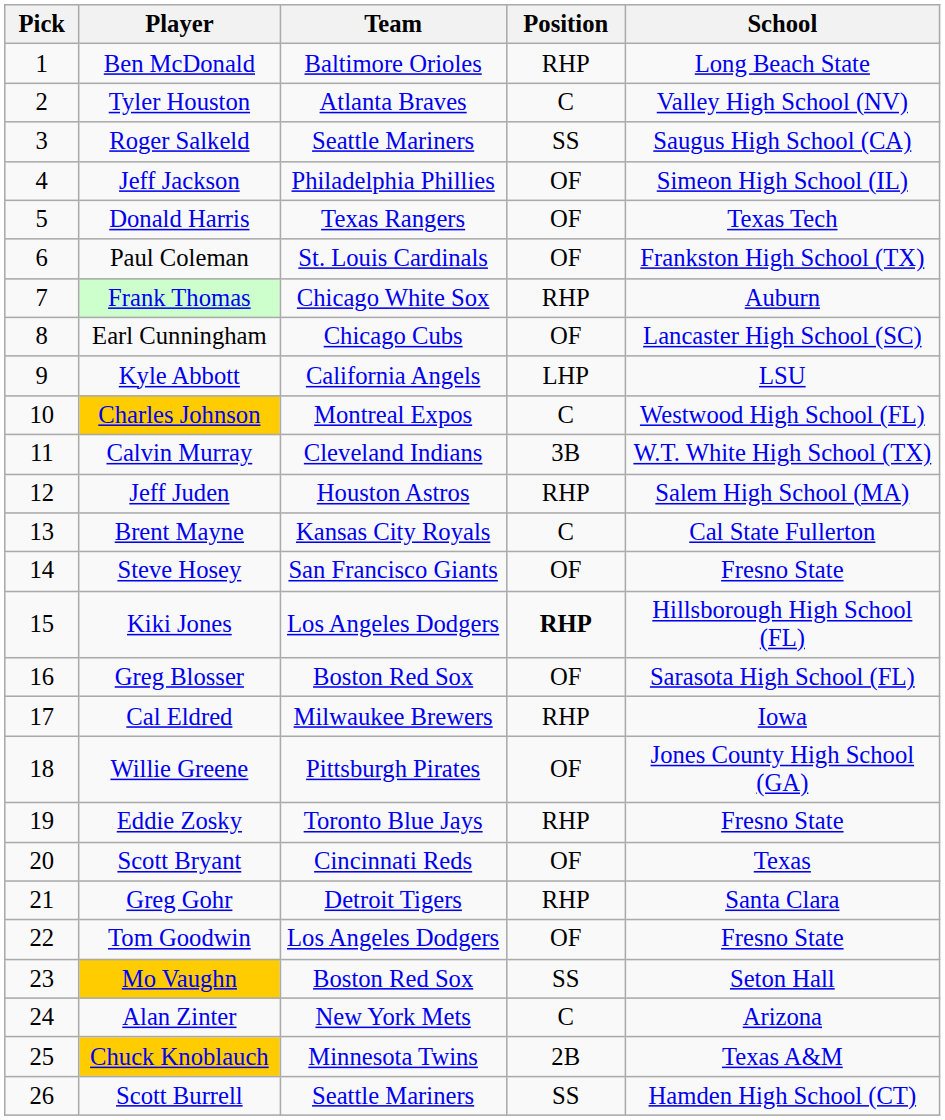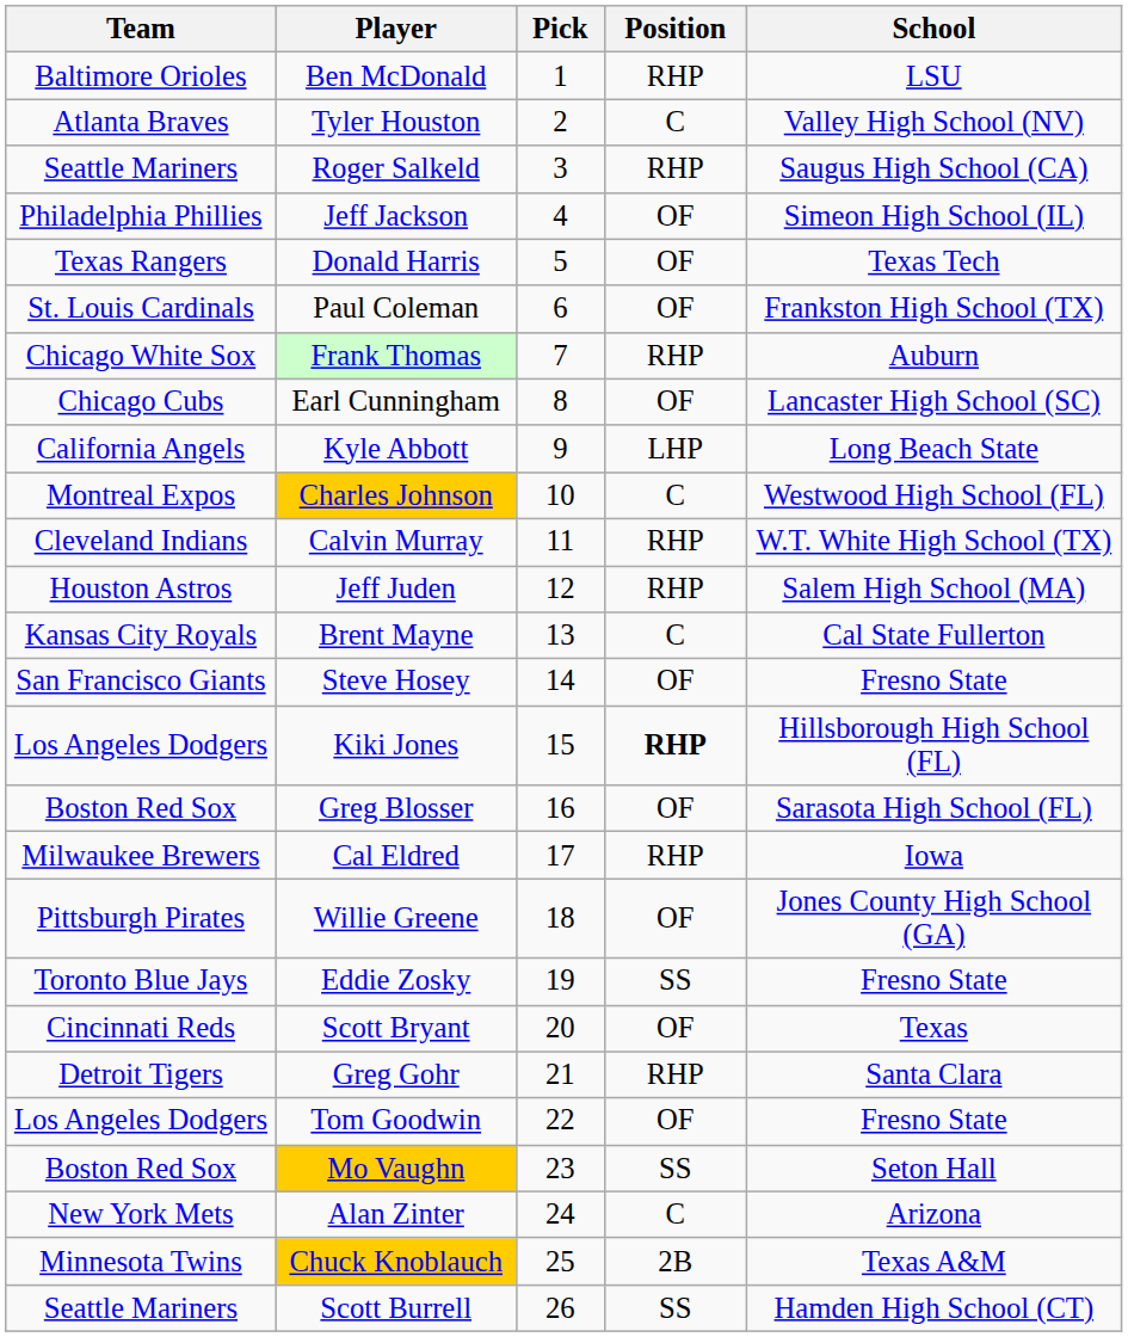 <table class="wikitable" style="text-align:center">
 <tr>
+<th width="18%">Team</th>
+<th width="16%">Player</th>
 <th width="5%">Pick</th>
-<th width="16%">Player</th>
-<th width="18%">Team</th>
 <th width="7%">Position</th>
 <th width="25%">School</th>
 </tr>
 <tr>
+<td><a href='#'>Baltimore Orioles</a></td>
+<td><a href='#'>Ben McDonald</a></td>
 <td>1</td>
-<td><a href='#'>Ben McDonald</a></td>
-<td><a href='#'>Baltimore Orioles</a></td>
 <td>RHP</td>
-<td><a href='#'>Long Beach State</a></td>
+<td><a href='#'>LSU</a></td>
 </tr>
 <tr>
+<td><a href='#'>Atlanta Braves</a></td>
+<td><a href='#'>Tyler Houston</a></td>
 <td>2</td>
-<td><a href='#'>Tyler Houston</a></td>
-<td><a href='#'>Atlanta Braves</a></td>
 <td>C</td>
 <td><a href='#'>Valley High School (NV)</a></td>
 </tr>
 <tr>
+<td><a href='#'>Seattle Mariners</a></td>
+<td><a href='#'>Roger Salkeld</a></td>
 <td>3</td>
-<td><a href='#'>Roger Salkeld</a></td>
-<td><a href='#'>Seattle Mariners</a></td>
-<td>SS</td>
+<td>RHP</td>
 <td><a href='#'>Saugus High School (CA)</a></td>
 </tr>
 <tr>
+<td><a href='#'>Philadelphia Phillies</a></td>
+<td><a href='#'>Jeff Jackson</a></td>
 <td>4</td>
-<td><a href='#'>Jeff Jackson</a></td>
-<td><a href='#'>Philadelphia Phillies</a></td>
 <td>OF</td>
 <td><a href='#'>Simeon High School (IL)</a></td>
 </tr>
 <tr>
+<td><a href='#'>Texas Rangers</a></td>
+<td><a href='#'>Donald Harris</a></td>
 <td>5</td>
-<td><a href='#'>Donald Harris</a></td>
-<td><a href='#'>Texas Rangers</a></td>
 <td>OF</td>
 <td><a href='#'>Texas Tech</a></td>
 </tr>
 <tr>
+<td><a href='#'>St. Louis Cardinals</a></td>
+<td>Paul Coleman</td>
 <td>6</td>
-<td>Paul Coleman</td>
-<td><a href='#'>St. Louis Cardinals</a></td>
 <td>OF</td>
 <td><a href='#'>Frankston High School (TX)</a></td>
 </tr>
 <tr>
+<td><a href='#'>Chicago White Sox</a></td>
+<td bgcolor="#CCFFCC"><a href='#'>Frank Thomas</a></td>
 <td>7</td>
-<td bgcolor="#CCFFCC"><a href='#'>Frank Thomas</a></td>
-<td><a href='#'>Chicago White Sox</a></td>
 <td>RHP</td>
 <td><a href='#'>Auburn</a></td>
 </tr>
 <tr>
+<td><a href='#'>Chicago Cubs</a></td>
+<td>Earl Cunningham</td>
 <td>8</td>
-<td>Earl Cunningham</td>
-<td><a href='#'>Chicago Cubs</a></td>
 <td>OF</td>
 <td><a href='#'>Lancaster High School (SC)</a></td>
 </tr>
 <tr>
+<td><a href='#'>California Angels</a></td>
+<td><a href='#'>Kyle Abbott</a></td>
 <td>9</td>
-<td><a href='#'>Kyle Abbott</a></td>
-<td><a href='#'>California Angels</a></td>
 <td>LHP</td>
-<td><a href='#'>LSU</a></td>
+<td><a href='#'>Long Beach State</a></td>
 </tr>
 <tr>
+<td><a href='#'>Montreal Expos</a></td>
+<td bgcolor="#FFCC00"><a href='#'>Charles Johnson</a></td>
 <td>10</td>
-<td bgcolor="#FFCC00"><a href='#'>Charles Johnson</a></td>
-<td><a href='#'>Montreal Expos</a></td>
 <td>C</td>
 <td><a href='#'>Westwood High School (FL)</a></td>
 </tr>
 <tr>
+<td><a href='#'>Cleveland Indians</a></td>
+<td><a href='#'>Calvin Murray</a></td>
 <td>11</td>
-<td><a href='#'>Calvin Murray</a></td>
-<td><a href='#'>Cleveland Indians</a></td>
-<td>3B</td>
+<td>RHP</td>
 <td><a href='#'>W.T. White High School (TX)</a></td>
 </tr>
 <tr>
+<td><a href='#'>Houston Astros</a></td>
+<td><a href='#'>Jeff Juden</a></td>
 <td>12</td>
-<td><a href='#'>Jeff Juden</a></td>
-<td><a href='#'>Houston Astros</a></td>
 <td>RHP</td>
 <td><a href='#'>Salem High School (MA)</a></td>
 </tr>
 <tr>
+<td><a href='#'>Kansas City Royals</a></td>
+<td><a href='#'>Brent Mayne</a></td>
 <td>13</td>
-<td><a href='#'>Brent Mayne</a></td>
-<td><a href='#'>Kansas City Royals</a></td>
 <td>C</td>
 <td><a href='#'>Cal State Fullerton</a></td>
 </tr>
 <tr>
+<td><a href='#'>San Francisco Giants</a></td>
+<td><a href='#'>Steve Hosey</a></td>
 <td>14</td>
-<td><a href='#'>Steve Hosey</a></td>
-<td><a href='#'>San Francisco Giants</a></td>
 <td>OF</td>
 <td><a href='#'>Fresno State</a></td>
 </tr>
 <tr>
+<td><a href='#'>Los Angeles Dodgers</a></td>
+<td><a href='#'>Kiki Jones</a></td>
 <td>15</td>
-<td><a href='#'>Kiki Jones</a></td>
-<td><a href='#'>Los Angeles Dodgers</a></td>
 <td><strong>RHP</strong></td>
 <td><a href='#'>Hillsborough High School (FL)</a></td>
 </tr>
 <tr>
+<td><a href='#'>Boston Red Sox</a></td>
+<td><a href='#'>Greg Blosser</a></td>
 <td>16</td>
-<td><a href='#'>Greg Blosser</a></td>
-<td><a href='#'>Boston Red Sox</a></td>
 <td>OF</td>
 <td><a href='#'>Sarasota High School (FL)</a></td>
 </tr>
 <tr>
+<td><a href='#'>Milwaukee Brewers</a></td>
+<td><a href='#'>Cal Eldred</a></td>
 <td>17</td>
-<td><a href='#'>Cal Eldred</a></td>
-<td><a href='#'>Milwaukee Brewers</a></td>
 <td>RHP</td>
 <td><a href='#'>Iowa</a></td>
 </tr>
 <tr>
+<td><a href='#'>Pittsburgh Pirates</a></td>
+<td><a href='#'>Willie Greene</a></td>
 <td>18</td>
-<td><a href='#'>Willie Greene</a></td>
-<td><a href='#'>Pittsburgh Pirates</a></td>
 <td>OF</td>
 <td><a href='#'>Jones County High School (GA)</a></td>
 </tr>
 <tr>
+<td><a href='#'>Toronto Blue Jays</a></td>
+<td><a href='#'>Eddie Zosky</a></td>
 <td>19</td>
-<td><a href='#'>Eddie Zosky</a></td>
-<td><a href='#'>Toronto Blue Jays</a></td>
-<td>RHP</td>
+<td>SS</td>
 <td><a href='#'>Fresno State</a></td>
 </tr>
 <tr>
+<td><a href='#'>Cincinnati Reds</a></td>
+<td><a href='#'>Scott Bryant</a></td>
 <td>20</td>
-<td><a href='#'>Scott Bryant</a></td>
-<td><a href='#'>Cincinnati Reds</a></td>
 <td>OF</td>
 <td><a href='#'>Texas</a></td>
 </tr>
 <tr>
+<td><a href='#'>Detroit Tigers</a></td>
+<td><a href='#'>Greg Gohr</a></td>
 <td>21</td>
-<td><a href='#'>Greg Gohr</a></td>
-<td><a href='#'>Detroit Tigers</a></td>
 <td>RHP</td>
 <td><a href='#'>Santa Clara</a></td>
 </tr>
 <tr>
+<td><a href='#'>Los Angeles Dodgers</a></td>
+<td><a href='#'>Tom Goodwin</a></td>
 <td>22</td>
-<td><a href='#'>Tom Goodwin</a></td>
-<td><a href='#'>Los Angeles Dodgers</a></td>
 <td>OF</td>
 <td><a href='#'>Fresno State</a></td>
 </tr>
 <tr>
+<td><a href='#'>Boston Red Sox</a></td>
+<td bgcolor="#FFCC00"><a href='#'>Mo Vaughn</a></td>
 <td>23</td>
-<td bgcolor="#FFCC00"><a href='#'>Mo Vaughn</a></td>
-<td><a href='#'>Boston Red Sox</a></td>
 <td>SS</td>
 <td><a href='#'>Seton Hall</a></td>
 </tr>
 <tr>
+<td><a href='#'>New York Mets</a></td>
+<td><a href='#'>Alan Zinter</a></td>
 <td>24</td>
-<td><a href='#'>Alan Zinter</a></td>
-<td><a href='#'>New York Mets</a></td>
 <td>C</td>
 <td><a href='#'>Arizona</a></td>
 </tr>
 <tr>
+<td><a href='#'>Minnesota Twins</a></td>
+<td bgcolor="#FFCC00"><a href='#'>Chuck Knoblauch</a></td>
 <td>25</td>
-<td bgcolor="#FFCC00"><a href='#'>Chuck Knoblauch</a></td>
-<td><a href='#'>Minnesota Twins</a></td>
 <td>2B</td>
 <td><a href='#'>Texas A&M</a></td>
 </tr>
 <tr>
+<td><a href='#'>Seattle Mariners</a></td>
+<td><a href='#'>Scott Burrell</a></td>
 <td>26</td>
-<td><a href='#'>Scott Burrell</a></td>
-<td><a href='#'>Seattle Mariners</a></td>
 <td>SS</td>
 <td><a href='#'>Hamden High School (CT)</a></td>
 </tr>
 </table>
